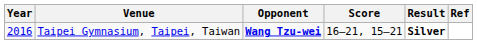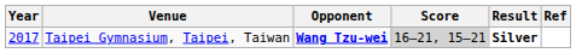 <table class="sortable wikitable" style="font-size: 90%;">
 <tr>
 <th>Year</th>
 <th>Venue</th>
 <th>Opponent</th>
 <th>Score</th>
 <th>Result</th>
 <th>Ref</th>
 </tr>
 <tr>
-<td align="center"><a href='#'>2016</a></td>
+<td align="center"><a href='#'>2017</a></td>
 <td align="left"><a href='#'>Taipei Gymnasium</a>, <a href='#'>Taipei</a>, Taiwan</td>
 <td align="left"><strong> <a href='#'>Wang Tzu-wei</a></strong></td>
-<td align="left">16–21, 15–21</td>
+<td align="left" style="background: lightgrey;">16–21, 15–21</td>
 <td style="text-align:left; background:white"> <strong>Silver</strong></td>
 <td style="text-align:center; background:white"></td>
 </tr>
 </table>
